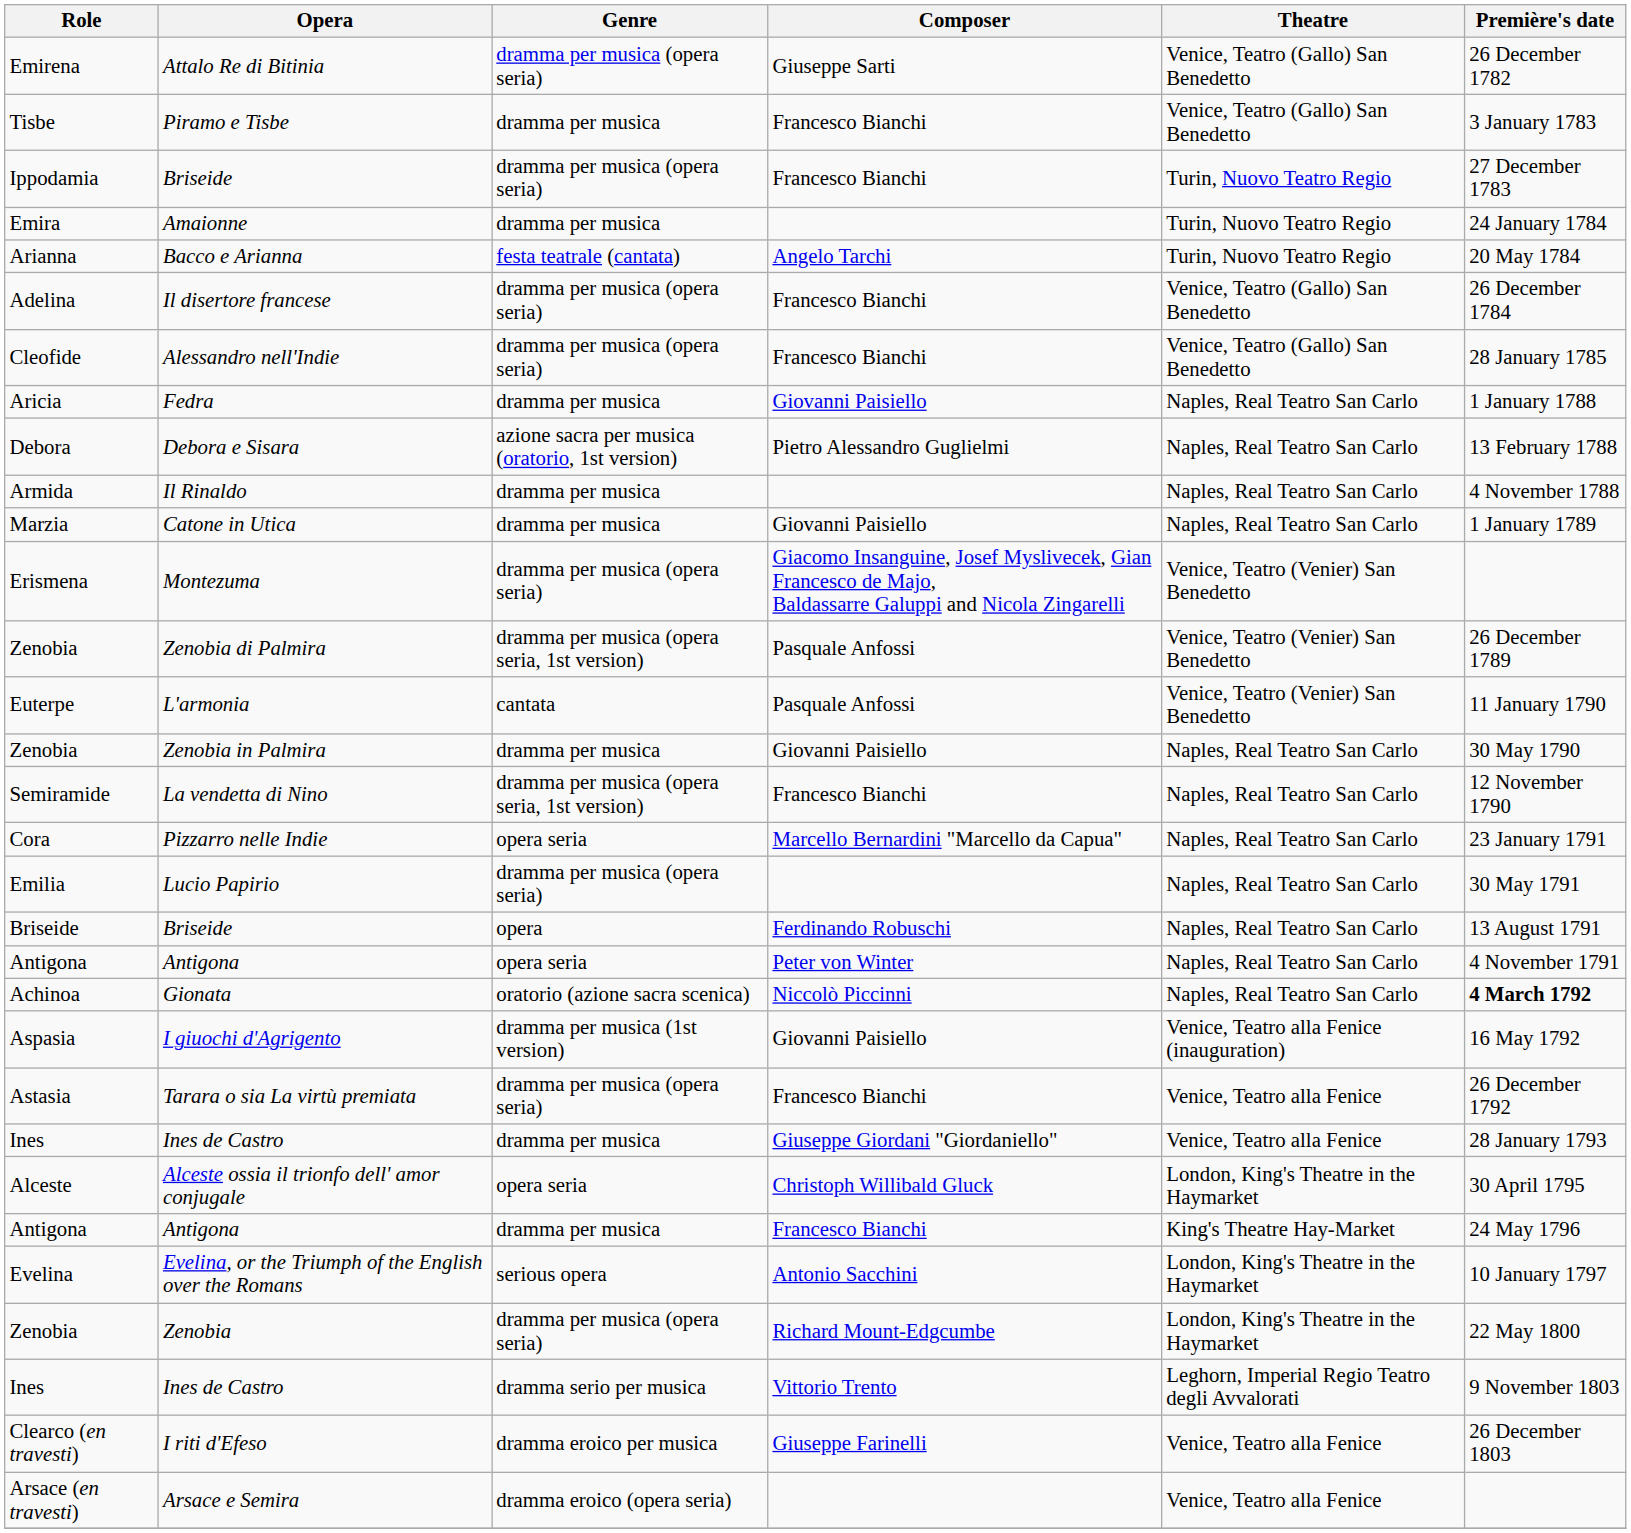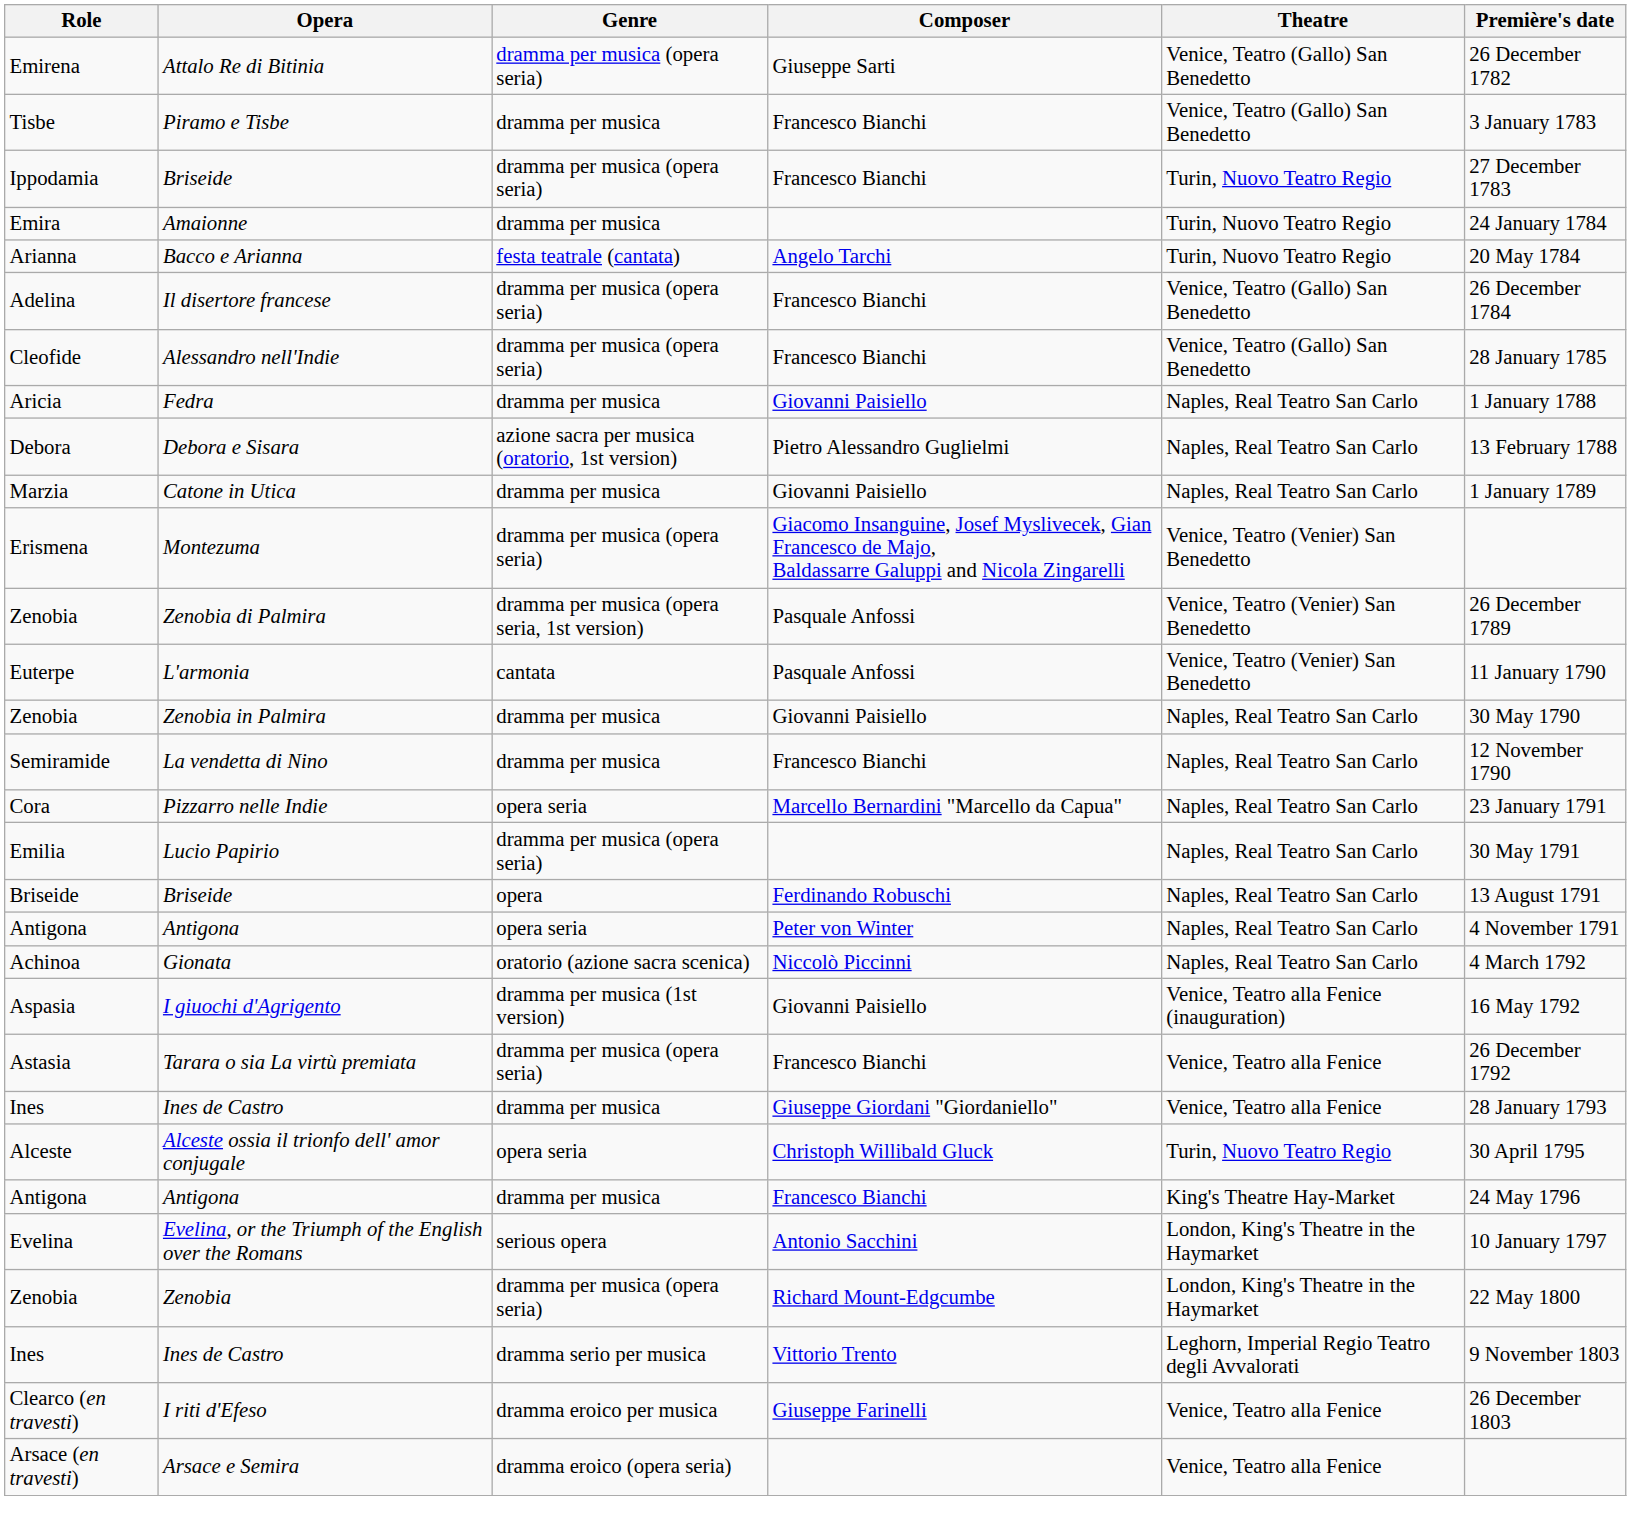 <table class="wikitable">
 <tr>
 <th>Role</th>
 <th>Opera</th>
 <th>Genre</th>
 <th>Composer</th>
 <th>Theatre</th>
 <th>Première's date</th>
 </tr>
 <tr>
 <td>Emirena</td>
 <td><em>Attalo Re di Bitinia</em></td>
 <td><a href='#'>dramma per musica</a> (opera seria)</td>
 <td>Giuseppe Sarti</td>
 <td>Venice, Teatro (Gallo) San Benedetto</td>
 <td>26 December 1782</td>
 </tr>
 <tr>
 <td>Tisbe</td>
 <td><em>Piramo e Tisbe</em></td>
 <td>dramma per musica</td>
 <td>Francesco Bianchi</td>
 <td>Venice, Teatro (Gallo) San Benedetto</td>
 <td>3 January 1783</td>
 </tr>
 <tr>
 <td>Ippodamia</td>
 <td><em>Briseide</em></td>
 <td>dramma per musica (opera seria)</td>
 <td>Francesco Bianchi</td>
 <td>Turin, <a href='#'>Nuovo Teatro Regio</a></td>
 <td>27 December 1783</td>
 </tr>
 <tr>
 <td>Emira</td>
 <td><em>Amaionne</em></td>
 <td>dramma per musica</td>
 <td></td>
 <td>Turin, Nuovo Teatro Regio</td>
 <td>24 January 1784</td>
 </tr>
 <tr>
 <td>Arianna</td>
 <td><em>Bacco e Arianna</em></td>
 <td><a href='#'>festa teatrale</a> (<a href='#'>cantata</a>)</td>
 <td><a href='#'>Angelo Tarchi</a></td>
 <td>Turin, Nuovo Teatro Regio</td>
 <td>20 May 1784</td>
 </tr>
 <tr>
 <td>Adelina</td>
 <td><em>Il disertore francese</em></td>
 <td>dramma per musica (opera seria)</td>
 <td>Francesco Bianchi</td>
 <td>Venice, Teatro (Gallo) San Benedetto</td>
 <td>26 December 1784</td>
 </tr>
 <tr>
 <td>Cleofide</td>
 <td><em>Alessandro nell'Indie</em></td>
 <td>dramma per musica (opera seria)</td>
 <td>Francesco Bianchi</td>
 <td>Venice, Teatro (Gallo) San Benedetto</td>
 <td>28 January 1785</td>
 </tr>
 <tr>
 <td>Aricia</td>
 <td><em>Fedra</em></td>
 <td>dramma per musica</td>
 <td><a href='#'>Giovanni Paisiello</a></td>
 <td>Naples, Real Teatro San Carlo</td>
 <td>1 January 1788</td>
 </tr>
 <tr>
 <td>Debora</td>
 <td><em>Debora e Sisara</em></td>
 <td>azione sacra per musica (<a href='#'>oratorio</a>, 1st version)</td>
 <td>Pietro Alessandro Guglielmi</td>
 <td>Naples, Real Teatro San Carlo</td>
 <td>13 February 1788</td>
 </tr>
 <tr>
-<td>Armida</td>
-<td><em>Il Rinaldo</em></td>
-<td>dramma per musica</td>
-<td></td>
-<td>Naples, Real Teatro San Carlo</td>
-<td>4 November 1788</td>
-</tr>
-<tr>
 <td>Marzia</td>
 <td><em>Catone in Utica</em></td>
 <td>dramma per musica</td>
 <td>Giovanni Paisiello</td>
 <td>Naples, Real Teatro San Carlo</td>
 <td>1 January 1789</td>
 </tr>
 <tr>
 <td>Erismena</td>
 <td><em>Montezuma</em></td>
 <td>dramma per musica (opera seria)</td>
 <td><a href='#'>Giacomo Insanguine</a>, <a href='#'>Josef Myslivecek</a>, <a href='#'>Gian Francesco de Majo</a>,<br><a href='#'>Baldassarre Galuppi</a> and <a href='#'>Nicola Zingarelli</a></td>
 <td>Venice, Teatro (Venier) San Benedetto</td>
 <td></td>
 </tr>
 <tr>
 <td>Zenobia</td>
 <td><em>Zenobia di Palmira</em></td>
 <td>dramma per musica (opera seria, 1st version)</td>
 <td>Pasquale Anfossi</td>
 <td>Venice, Teatro (Venier) San Benedetto</td>
 <td>26 December 1789</td>
 </tr>
 <tr>
 <td>Euterpe</td>
 <td><em>L'armonia</em></td>
 <td>cantata</td>
 <td>Pasquale Anfossi</td>
 <td>Venice, Teatro (Venier) San Benedetto</td>
 <td>11 January 1790</td>
 </tr>
 <tr>
 <td>Zenobia</td>
 <td><em>Zenobia in Palmira</em></td>
 <td>dramma per musica</td>
 <td>Giovanni Paisiello</td>
 <td>Naples, Real Teatro San Carlo</td>
 <td>30 May 1790</td>
 </tr>
 <tr>
 <td>Semiramide</td>
 <td><em>La vendetta di Nino</em></td>
-<td>dramma per musica (opera seria, 1st version)</td>
+<td>dramma per musica</td>
 <td>Francesco Bianchi</td>
 <td>Naples, Real Teatro San Carlo</td>
 <td>12 November 1790</td>
 </tr>
 <tr>
 <td>Cora</td>
 <td><em>Pizzarro nelle Indie</em></td>
 <td>opera seria</td>
 <td><a href='#'>Marcello Bernardini</a> "Marcello da Capua"</td>
 <td>Naples, Real Teatro San Carlo</td>
 <td>23 January 1791</td>
 </tr>
 <tr>
 <td>Emilia</td>
 <td><em>Lucio Papirio</em></td>
 <td>dramma per musica (opera seria)</td>
 <td></td>
 <td>Naples, Real Teatro San Carlo</td>
 <td>30 May 1791</td>
 </tr>
 <tr>
 <td>Briseide</td>
 <td><em>Briseide</em></td>
 <td>opera</td>
 <td><a href='#'>Ferdinando Robuschi</a></td>
 <td>Naples, Real Teatro San Carlo</td>
 <td>13 August 1791</td>
 </tr>
 <tr>
 <td>Antigona</td>
 <td><em>Antigona</em></td>
 <td>opera seria</td>
 <td><a href='#'>Peter von Winter</a></td>
 <td>Naples, Real Teatro San Carlo</td>
 <td>4 November 1791</td>
 </tr>
 <tr>
 <td>Achinoa</td>
 <td><em>Gionata</em></td>
 <td>oratorio (azione sacra scenica)</td>
 <td><a href='#'>Niccolò Piccinni</a></td>
 <td>Naples, Real Teatro San Carlo</td>
-<td><strong>4 March 1792</strong></td>
+<td>4 March 1792</td>
 </tr>
 <tr>
 <td>Aspasia</td>
 <td><em><a href='#'>I giuochi d'Agrigento</a></em></td>
 <td>dramma per musica (1st version)</td>
 <td>Giovanni Paisiello</td>
 <td>Venice, Teatro alla Fenice (inauguration)</td>
 <td>16 May 1792</td>
 </tr>
 <tr>
 <td>Astasia</td>
 <td><em>Tarara o sia La virtù premiata</em></td>
 <td>dramma per musica (opera seria)</td>
 <td>Francesco Bianchi</td>
 <td>Venice, Teatro alla Fenice</td>
 <td>26 December 1792</td>
 </tr>
 <tr>
 <td>Ines</td>
 <td><em>Ines de Castro</em></td>
 <td>dramma per musica</td>
 <td><a href='#'>Giuseppe Giordani</a> "Giordaniello"</td>
 <td>Venice, Teatro alla Fenice</td>
 <td>28 January 1793</td>
 </tr>
 <tr>
 <td>Alceste</td>
 <td><em><a href='#'>Alceste</a> ossia il trionfo dell' amor conjugale</em></td>
 <td>opera seria</td>
 <td><a href='#'>Christoph Willibald Gluck</a></td>
-<td>London, King's Theatre in the Haymarket</td>
+<td>Turin, <a href='#'>Nuovo Teatro Regio</a></td>
 <td>30 April 1795</td>
 </tr>
 <tr>
 <td>Antigona</td>
 <td><em>Antigona</em></td>
 <td>dramma per musica</td>
 <td><a href='#'>Francesco Bianchi</a></td>
 <td>King's Theatre Hay-Market</td>
 <td>24 May 1796</td>
 </tr>
 <tr>
 <td>Evelina</td>
 <td><em><a href='#'>Evelina</a>, or the Triumph of the English over the Romans</em></td>
 <td>serious opera</td>
 <td><a href='#'>Antonio Sacchini</a></td>
 <td>London, King's Theatre in the Haymarket</td>
 <td>10 January 1797</td>
 </tr>
 <tr>
 <td>Zenobia</td>
 <td><em>Zenobia</em></td>
 <td>dramma per musica (opera seria)</td>
 <td><a href='#'>Richard Mount-Edgcumbe</a></td>
 <td>London, King's Theatre in the Haymarket</td>
 <td>22 May 1800</td>
 </tr>
 <tr>
 <td>Ines</td>
 <td><em>Ines de Castro</em></td>
 <td>dramma serio per musica</td>
 <td><a href='#'>Vittorio Trento</a></td>
 <td>Leghorn, Imperial Regio Teatro degli Avvalorati</td>
 <td>9 November 1803</td>
 </tr>
 <tr>
 <td>Clearco (<em>en travesti</em>)</td>
 <td><em>I riti d'Efeso</em></td>
 <td>dramma eroico per musica</td>
 <td><a href='#'>Giuseppe Farinelli</a></td>
 <td>Venice, Teatro alla Fenice</td>
 <td>26 December 1803</td>
 </tr>
 <tr>
 <td>Arsace (<em>en travesti</em>)</td>
 <td><em>Arsace e Semira</em></td>
 <td>dramma eroico (opera seria)</td>
 <td></td>
 <td>Venice, Teatro alla Fenice</td>
 <td></td>
 </tr>
 <tr>
 </tr>
 </table>
